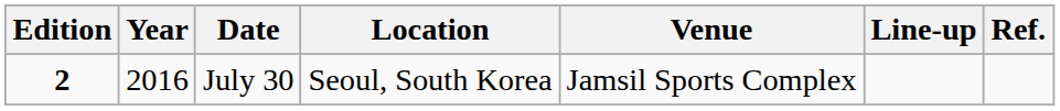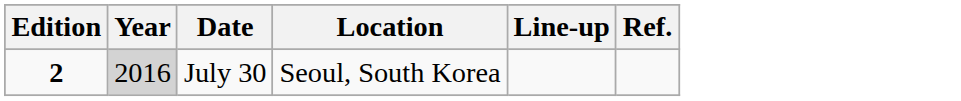 <table class="wikitable" border="1" style="text-align:center;">
 <tr>
 <th scope="col">Edition</th>
 <th scope="col">Year</th>
 <th scope="col">Date</th>
 <th scope="col">Location</th>
-<th scope="col">Venue</th>
 <th scope="col">Line-up</th>
 <th scope="col">Ref.</th>
 </tr>
 <tr>
 <td><strong>2</strong></td>
-<td>2016</td>
+<td style="background: lightgrey;">2016</td>
 <td>July 30</td>
 <td>Seoul, South Korea</td>
-<td>Jamsil Sports Complex</td>
 <td></td>
 <td></td>
 </tr>
 </table>
